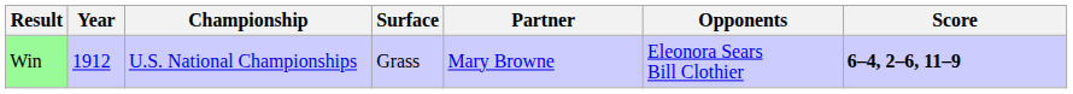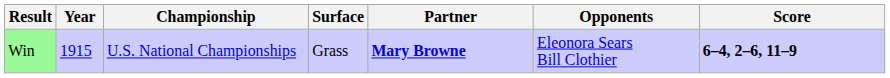 <table class="sortable wikitable">
 <tr>
 <th style="width:45px">Result</th>
 <th style="width:40px">Year</th>
 <th style="width:200px">Championship</th>
 <th style="width:50px">Surface</th>
 <th style="width:160px">Partner</th>
 <th style="width:160px">Opponents</th>
 <th style="width:180px" class="unsortable">Score</th>
 </tr>
 <tr style="background:#ccf;">
 <td style="background:#98fb98;">Win</td>
-<td><a href='#'>1912</a></td>
+<td><a href='#'>1915</a></td>
 <td><a href='#'>U.S. National Championships</a></td>
 <td>Grass</td>
-<td> <a href='#'>Mary Browne</a></td>
+<td><strong> <a href='#'>Mary Browne</a></strong></td>
 <td> <a href='#'>Eleonora Sears</a><br> <a href='#'>Bill Clothier</a></td>
 <td><strong>6–4, 2–6, 11–9</strong></td>
 </tr>
 </table>
